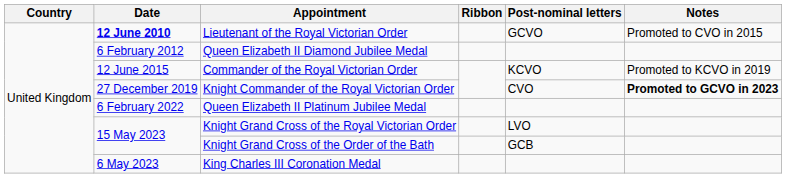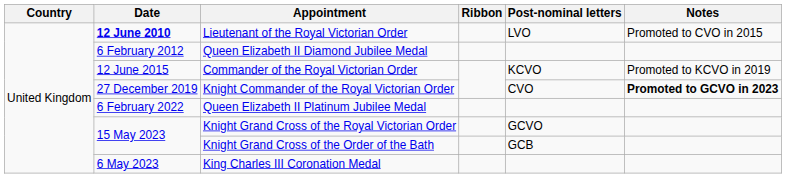 <table class="wikitable sortable">
 <tr>
 <th>Country</th>
 <th>Date</th>
 <th>Appointment</th>
 <th>Ribbon</th>
 <th>Post-nominal letters</th>
 <th>Notes</th>
 </tr>
 <tr>
 <td rowspan="8">United Kingdom</td>
 <td><strong><a href='#'>12 June 2010</a></strong></td>
 <td><a href='#'>Lieutenant of the Royal Victorian Order</a></td>
 <td></td>
-<td>GCVO</td>
+<td>LVO</td>
 <td> Promoted to CVO in 2015</td>
 </tr>
 <tr>
 <td><a href='#'>6 February 2012</a></td>
 <td><a href='#'>Queen Elizabeth II Diamond Jubilee Medal</a></td>
 <td></td>
 <td></td>
 <td></td>
 </tr>
 <tr>
 <td><a href='#'>12 June 2015</a></td>
 <td><a href='#'>Commander of the Royal Victorian Order</a></td>
 <td rowspan="2"></td>
 <td>KCVO</td>
 <td>Promoted to KCVO in 2019</td>
 </tr>
 <tr>
 <td><a href='#'>27 December 2019</a></td>
 <td><a href='#'>Knight Commander of the Royal Victorian Order</a></td>
 <td>CVO</td>
 <td><strong> Promoted to GCVO in 2023</strong></td>
 </tr>
 <tr>
 <td><a href='#'>6 February 2022</a></td>
 <td><a href='#'>Queen Elizabeth II Platinum Jubilee Medal</a></td>
 <td></td>
 <td></td>
 <td></td>
 </tr>
 <tr>
 <td rowspan="2"><a href='#'>15 May 2023</a></td>
 <td><a href='#'>Knight Grand Cross of the Royal Victorian Order</a></td>
 <td></td>
-<td>LVO</td>
+<td>GCVO</td>
 <td></td>
 </tr>
 <tr>
 <td><a href='#'>Knight Grand Cross of the Order of the Bath</a></td>
 <td></td>
 <td>GCB</td>
 <td></td>
 </tr>
 <tr>
 <td><a href='#'>6 May 2023</a></td>
 <td><a href='#'>King Charles III Coronation Medal</a></td>
 <td></td>
 <td></td>
 <td></td>
 </tr>
 </table>
